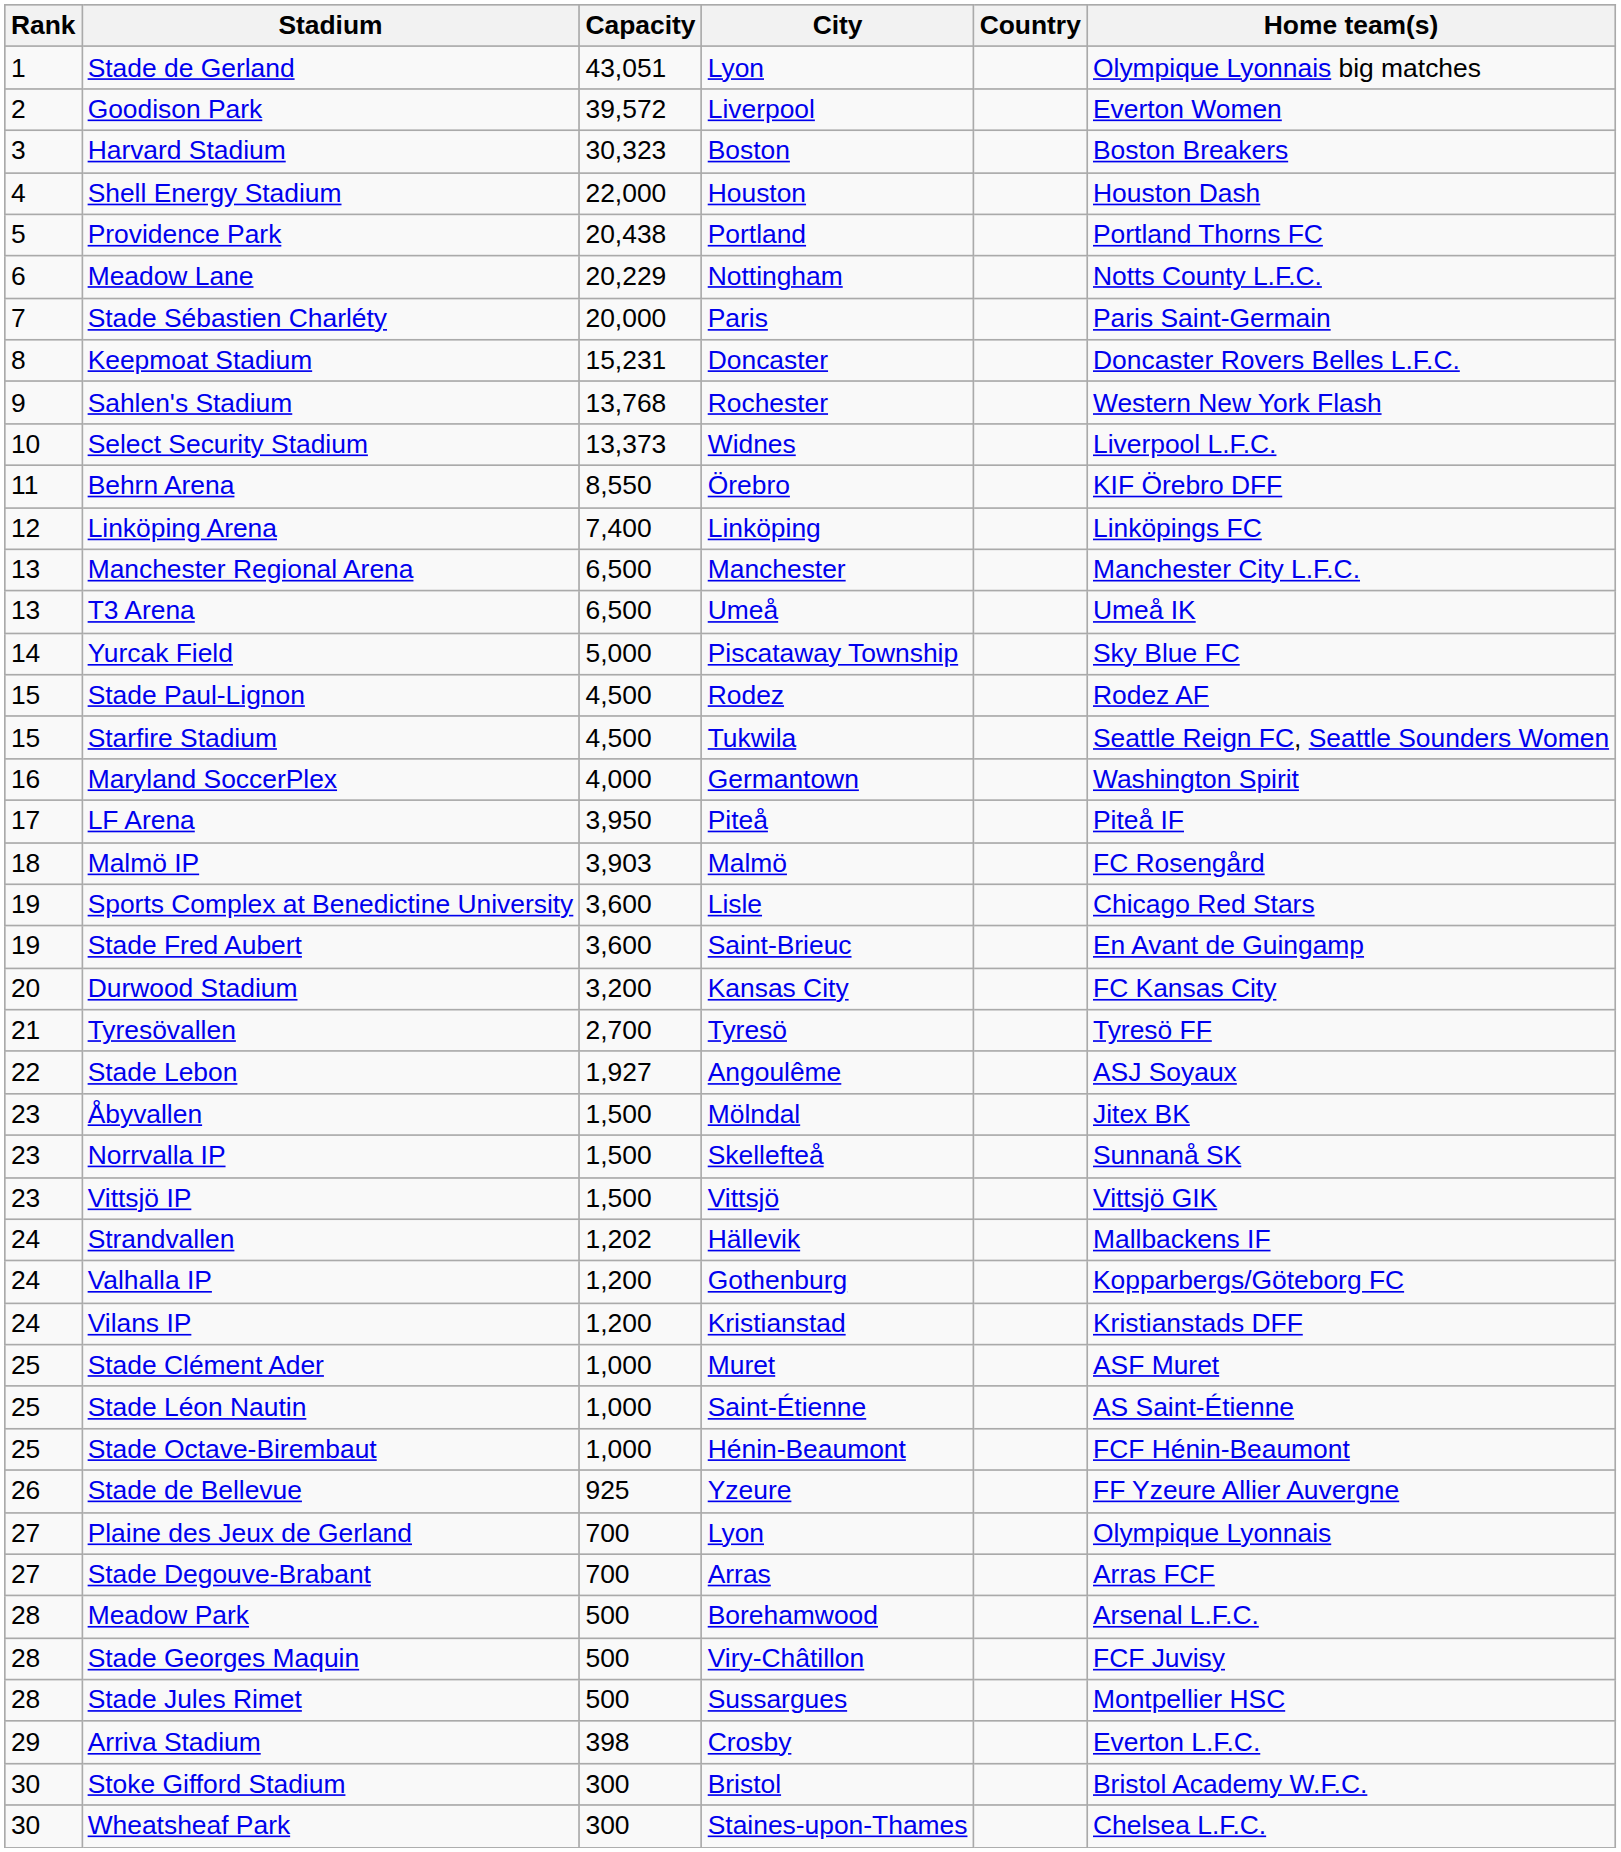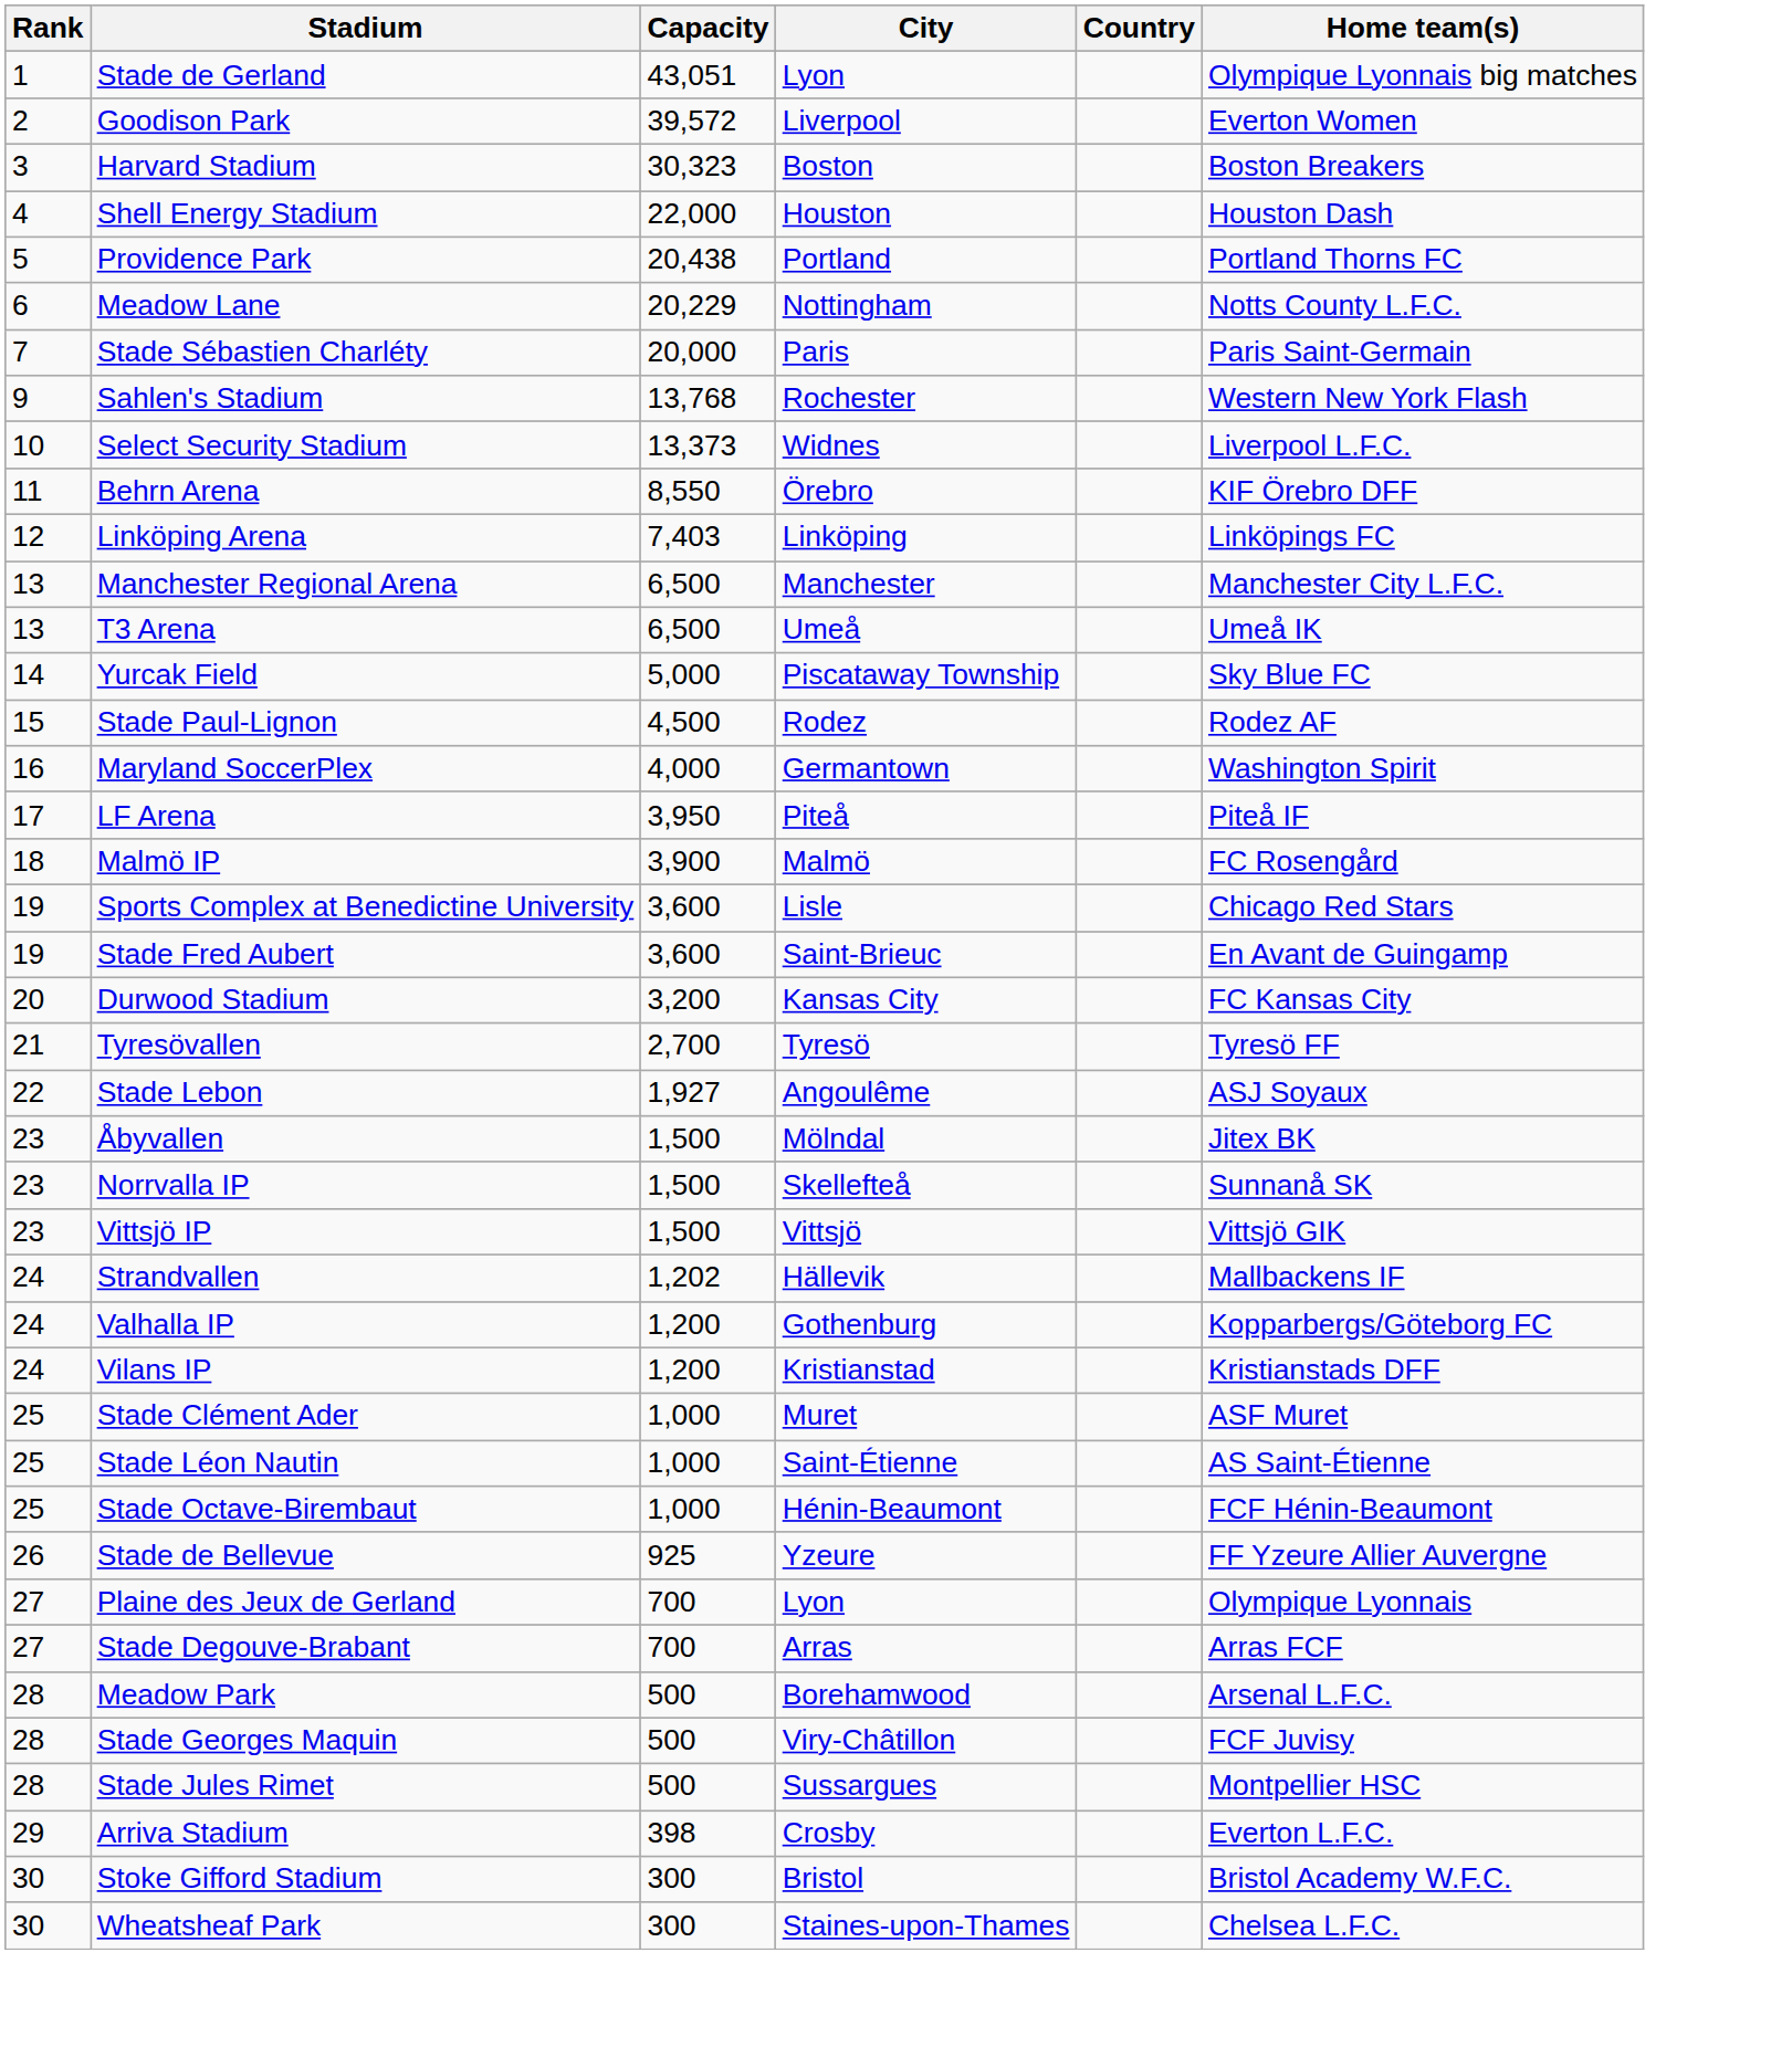 <table class="wikitable sortable">
 <tr>
 <th>Rank</th>
 <th>Stadium</th>
 <th>Capacity</th>
 <th>City</th>
 <th>Country</th>
 <th>Home team(s)</th>
 </tr>
 <tr>
 <td>1</td>
 <td><a href='#'>Stade de Gerland</a></td>
 <td>43,051 </td>
 <td><a href='#'>Lyon</a></td>
 <td></td>
 <td><a href='#'>Olympique Lyonnais</a> big matches</td>
 </tr>
 <tr>
 <td>2</td>
 <td><a href='#'>Goodison Park</a></td>
 <td>39,572</td>
 <td><a href='#'>Liverpool</a></td>
 <td></td>
 <td><a href='#'>Everton Women</a></td>
 </tr>
 <tr>
 <td>3</td>
 <td><a href='#'>Harvard Stadium</a></td>
 <td>30,323</td>
 <td><a href='#'>Boston</a></td>
 <td></td>
 <td><a href='#'>Boston Breakers</a></td>
 </tr>
 <tr>
 <td>4</td>
 <td><a href='#'>Shell Energy Stadium</a></td>
 <td>22,000</td>
 <td><a href='#'>Houston</a></td>
 <td></td>
 <td><a href='#'>Houston Dash</a></td>
 </tr>
 <tr>
 <td>5</td>
 <td><a href='#'>Providence Park</a></td>
 <td>20,438</td>
 <td><a href='#'>Portland</a></td>
 <td></td>
 <td><a href='#'>Portland Thorns FC</a></td>
 </tr>
 <tr>
 <td>6</td>
 <td><a href='#'>Meadow Lane</a></td>
 <td>20,229</td>
 <td><a href='#'>Nottingham</a></td>
 <td></td>
 <td><a href='#'>Notts County L.F.C.</a></td>
 </tr>
 <tr>
 <td>7</td>
 <td><a href='#'>Stade Sébastien Charléty</a></td>
 <td>20,000</td>
 <td><a href='#'>Paris</a></td>
 <td></td>
 <td><a href='#'>Paris Saint-Germain</a></td>
 </tr>
 <tr>
-<td>8</td>
-<td><a href='#'>Keepmoat Stadium</a></td>
-<td>15,231</td>
-<td><a href='#'>Doncaster</a></td>
-<td></td>
-<td><a href='#'>Doncaster Rovers Belles L.F.C.</a></td>
-</tr>
-<tr>
 <td>9</td>
 <td><a href='#'>Sahlen's Stadium</a></td>
 <td>13,768</td>
 <td><a href='#'>Rochester</a></td>
 <td></td>
 <td><a href='#'>Western New York Flash</a></td>
 </tr>
 <tr>
 <td>10</td>
 <td><a href='#'>Select Security Stadium</a></td>
 <td>13,373</td>
 <td><a href='#'>Widnes</a></td>
 <td></td>
 <td><a href='#'>Liverpool L.F.C.</a></td>
 </tr>
 <tr>
 <td>11</td>
 <td><a href='#'>Behrn Arena</a></td>
 <td>8,550</td>
 <td><a href='#'>Örebro</a></td>
 <td></td>
 <td><a href='#'>KIF Örebro DFF</a></td>
 </tr>
 <tr>
 <td>12</td>
 <td><a href='#'>Linköping Arena</a></td>
-<td>7,400</td>
+<td>7,403</td>
 <td><a href='#'>Linköping</a></td>
 <td></td>
 <td><a href='#'>Linköpings FC</a></td>
 </tr>
 <tr>
 <td>13</td>
 <td><a href='#'>Manchester Regional Arena</a></td>
 <td>6,500</td>
 <td><a href='#'>Manchester</a></td>
 <td></td>
 <td><a href='#'>Manchester City L.F.C.</a></td>
 </tr>
 <tr>
 <td>13</td>
 <td><a href='#'>T3 Arena</a></td>
 <td>6,500</td>
 <td><a href='#'>Umeå</a></td>
 <td></td>
 <td><a href='#'>Umeå IK</a></td>
 </tr>
 <tr>
 <td>14</td>
 <td><a href='#'>Yurcak Field</a></td>
 <td>5,000</td>
 <td><a href='#'>Piscataway Township</a></td>
 <td></td>
 <td><a href='#'>Sky Blue FC</a></td>
 </tr>
 <tr>
 <td>15</td>
 <td><a href='#'>Stade Paul-Lignon</a></td>
 <td>4,500</td>
 <td><a href='#'>Rodez</a></td>
 <td></td>
 <td><a href='#'>Rodez AF</a></td>
 </tr>
 <tr>
-<td>15</td>
-<td><a href='#'>Starfire Stadium</a></td>
-<td>4,500</td>
-<td><a href='#'>Tukwila</a></td>
-<td></td>
-<td><a href='#'>Seattle Reign FC</a>, <a href='#'>Seattle Sounders Women</a></td>
-</tr>
-<tr>
 <td>16</td>
 <td><a href='#'>Maryland SoccerPlex</a></td>
 <td>4,000</td>
 <td><a href='#'>Germantown</a></td>
 <td></td>
 <td><a href='#'>Washington Spirit</a></td>
 </tr>
 <tr>
 <td>17</td>
 <td><a href='#'>LF Arena</a></td>
 <td>3,950</td>
 <td><a href='#'>Piteå</a></td>
 <td></td>
 <td><a href='#'>Piteå IF</a></td>
 </tr>
 <tr>
 <td>18</td>
 <td><a href='#'>Malmö IP</a></td>
-<td>3,903</td>
+<td>3,900</td>
 <td><a href='#'>Malmö</a></td>
 <td></td>
 <td><a href='#'>FC Rosengård</a></td>
 </tr>
 <tr>
 <td>19</td>
 <td><a href='#'>Sports Complex at Benedictine University</a></td>
 <td>3,600</td>
 <td><a href='#'>Lisle</a></td>
 <td></td>
 <td><a href='#'>Chicago Red Stars</a></td>
 </tr>
 <tr>
 <td>19</td>
 <td><a href='#'>Stade Fred Aubert</a></td>
 <td>3,600</td>
 <td><a href='#'>Saint-Brieuc</a></td>
 <td></td>
 <td><a href='#'>En Avant de Guingamp</a></td>
 </tr>
 <tr>
 <td>20</td>
 <td><a href='#'>Durwood Stadium</a></td>
 <td>3,200</td>
 <td><a href='#'>Kansas City</a></td>
 <td></td>
 <td><a href='#'>FC Kansas City</a></td>
 </tr>
 <tr>
 <td>21</td>
 <td><a href='#'>Tyresövallen</a></td>
 <td>2,700</td>
 <td><a href='#'>Tyresö</a></td>
 <td></td>
 <td><a href='#'>Tyresö FF</a></td>
 </tr>
 <tr>
 <td>22</td>
 <td><a href='#'>Stade Lebon</a></td>
 <td>1,927</td>
 <td><a href='#'>Angoulême</a></td>
 <td></td>
 <td><a href='#'>ASJ Soyaux</a></td>
 </tr>
 <tr>
 <td>23</td>
 <td><a href='#'>Åbyvallen</a></td>
 <td>1,500</td>
 <td><a href='#'>Mölndal</a></td>
 <td></td>
 <td><a href='#'>Jitex BK</a></td>
 </tr>
 <tr>
 <td>23</td>
 <td><a href='#'>Norrvalla IP</a></td>
 <td>1,500</td>
 <td><a href='#'>Skellefteå</a></td>
 <td></td>
 <td><a href='#'>Sunnanå SK</a></td>
 </tr>
 <tr>
 <td>23</td>
 <td><a href='#'>Vittsjö IP</a></td>
 <td>1,500</td>
 <td><a href='#'>Vittsjö</a></td>
 <td></td>
 <td><a href='#'>Vittsjö GIK</a></td>
 </tr>
 <tr>
 <td>24</td>
 <td><a href='#'>Strandvallen</a></td>
 <td>1,202</td>
 <td><a href='#'>Hällevik</a></td>
 <td></td>
 <td><a href='#'>Mallbackens IF</a></td>
 </tr>
 <tr>
 <td>24</td>
 <td><a href='#'>Valhalla IP</a></td>
 <td>1,200</td>
 <td><a href='#'>Gothenburg</a></td>
 <td></td>
 <td><a href='#'>Kopparbergs/Göteborg FC</a></td>
 </tr>
 <tr>
 <td>24</td>
 <td><a href='#'>Vilans IP</a></td>
 <td>1,200</td>
 <td><a href='#'>Kristianstad</a></td>
 <td></td>
 <td><a href='#'>Kristianstads DFF</a></td>
 </tr>
 <tr>
 <td>25</td>
 <td><a href='#'>Stade Clément Ader</a></td>
 <td>1,000</td>
 <td><a href='#'>Muret</a></td>
 <td></td>
 <td><a href='#'>ASF Muret</a></td>
 </tr>
 <tr>
 <td>25</td>
 <td><a href='#'>Stade Léon Nautin</a></td>
 <td>1,000</td>
 <td><a href='#'>Saint-Étienne</a></td>
 <td></td>
 <td><a href='#'>AS Saint-Étienne</a></td>
 </tr>
 <tr>
 <td>25</td>
 <td><a href='#'>Stade Octave-Birembaut</a></td>
 <td>1,000</td>
 <td><a href='#'>Hénin-Beaumont</a></td>
 <td></td>
 <td><a href='#'>FCF Hénin-Beaumont</a></td>
 </tr>
 <tr>
 <td>26</td>
 <td><a href='#'>Stade de Bellevue</a></td>
 <td>925</td>
 <td><a href='#'>Yzeure</a></td>
 <td></td>
 <td><a href='#'>FF Yzeure Allier Auvergne</a></td>
 </tr>
 <tr>
 <td>27</td>
 <td><a href='#'>Plaine des Jeux de Gerland</a></td>
 <td>700</td>
 <td><a href='#'>Lyon</a></td>
 <td></td>
 <td><a href='#'>Olympique Lyonnais</a></td>
 </tr>
 <tr>
 <td>27</td>
 <td><a href='#'>Stade Degouve-Brabant</a></td>
 <td>700</td>
 <td><a href='#'>Arras</a></td>
 <td></td>
 <td><a href='#'>Arras FCF</a></td>
 </tr>
 <tr>
 <td>28</td>
 <td><a href='#'>Meadow Park</a></td>
 <td>500</td>
 <td><a href='#'>Borehamwood</a></td>
 <td></td>
 <td><a href='#'>Arsenal L.F.C.</a></td>
 </tr>
 <tr>
 <td>28</td>
 <td><a href='#'>Stade Georges Maquin</a></td>
 <td>500</td>
 <td><a href='#'>Viry-Châtillon</a></td>
 <td></td>
 <td><a href='#'>FCF Juvisy</a></td>
 </tr>
 <tr>
 <td>28</td>
 <td><a href='#'>Stade Jules Rimet</a></td>
 <td>500</td>
 <td><a href='#'>Sussargues</a></td>
 <td></td>
 <td><a href='#'>Montpellier HSC</a></td>
 </tr>
 <tr>
 <td>29</td>
 <td><a href='#'>Arriva Stadium</a></td>
 <td>398</td>
 <td><a href='#'>Crosby</a></td>
 <td></td>
 <td><a href='#'>Everton L.F.C.</a></td>
 </tr>
 <tr>
 <td>30</td>
 <td><a href='#'>Stoke Gifford Stadium</a></td>
 <td>300</td>
 <td><a href='#'>Bristol</a></td>
 <td></td>
 <td><a href='#'>Bristol Academy W.F.C.</a></td>
 </tr>
 <tr>
 <td>30</td>
 <td><a href='#'>Wheatsheaf Park</a></td>
 <td>300</td>
 <td><a href='#'>Staines-upon-Thames</a></td>
 <td></td>
 <td><a href='#'>Chelsea L.F.C.</a></td>
 </tr>
 </table>
